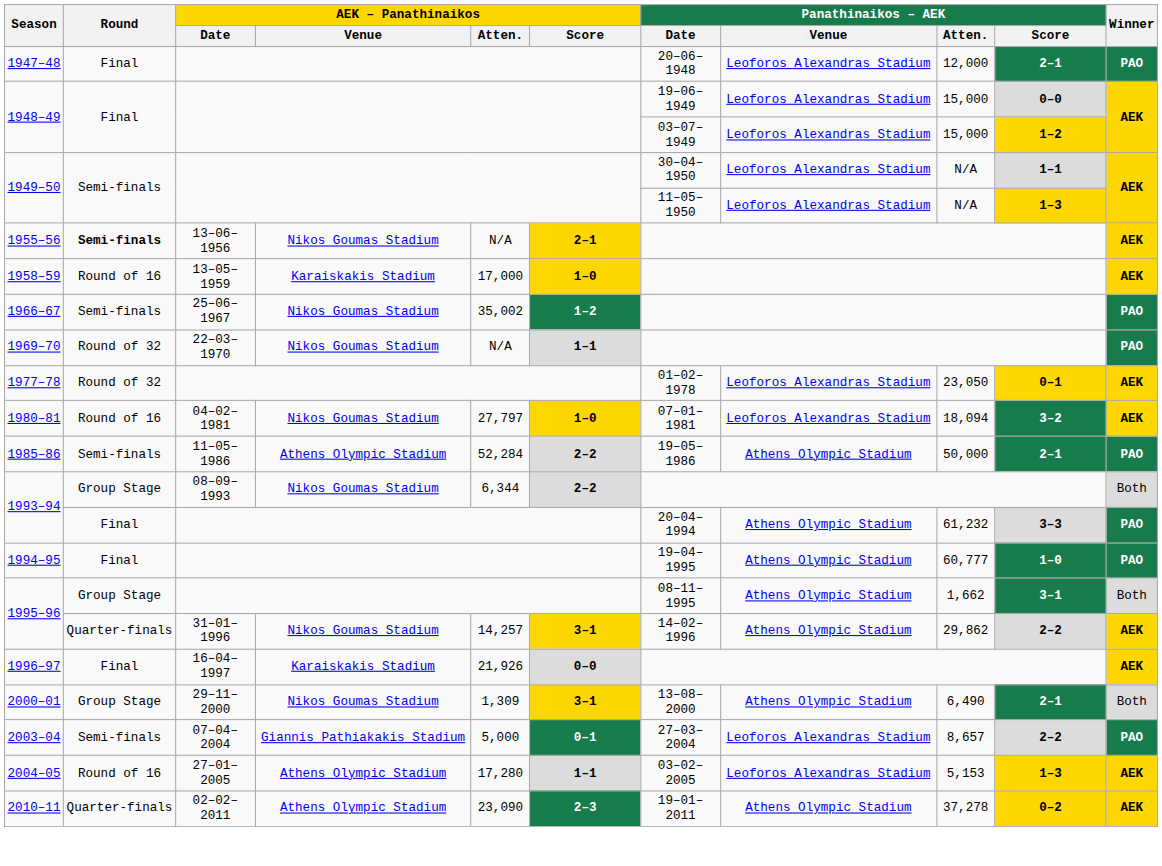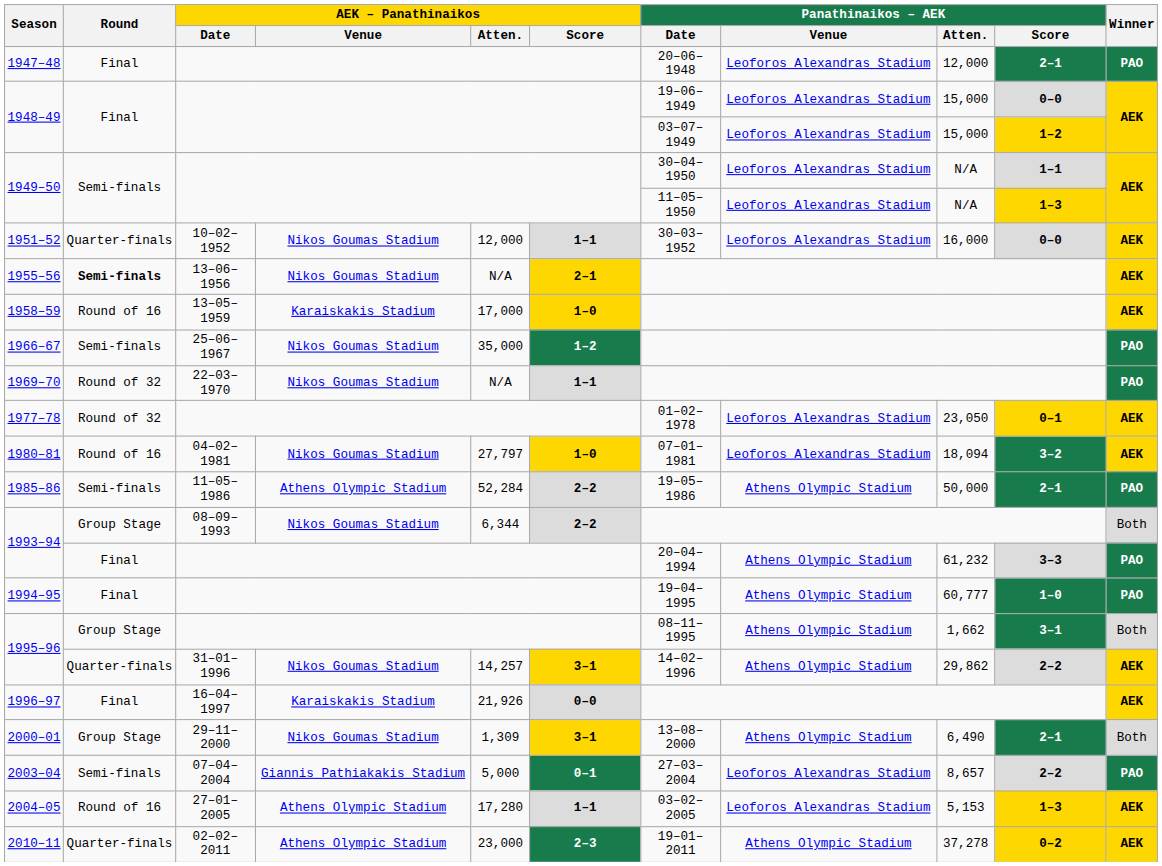 <table class="wikitable" style="text-align: center; font-size: 12px">
 <tr bgcolor=#f5f5f5>
 <th rowspan=2>Season</th>
 <th rowspan=2>Round</th>
 <th colspan=4 style="color:black;background:#FFD700">AEK – Panathinaikos</th>
 <th colspan=4 style="color:white;background:#187B4C">Panathinaikos – AEK</th>
 <th rowspan=2>Winner</th>
 </tr>
 <tr>
 <th width=70>Date</th>
 <th width=200>Venue</th>
 <th width=50>Atten.</th>
 <th width=100>Score</th>
 <th width=70>Date</th>
 <th width=200>Venue</th>
 <th width=50>Atten.</th>
 <th width=100>Score</th>
 </tr>
 <tr>
 <td align="center"><a href='#'>1947–48</a></td>
 <td>Final</td>
 <td colspan=4></td>
 <td align="center">20–06–1948</td>
 <td><a href='#'>Leoforos Alexandras Stadium</a></td>
 <td>12,000</td>
 <td align="center" style="color:white;background:#187B4C"><strong>2–1</strong></td>
 <td align="center" style="color:white;background:#187B4C"><strong>PAO</strong></td>
 </tr>
 <tr>
 <td rowspan=2 align="center"><a href='#'>1948–49</a></td>
 <td rowspan=2>Final</td>
 <td colspan=4 rowspan=2></td>
 <td align="center">19–06–1949</td>
 <td><a href='#'>Leoforos Alexandras Stadium</a></td>
 <td>15,000</td>
 <td bgcolor=#dcdcdc><strong>0–0</strong> </td>
 <td rowspan=2 align="center" bgcolor=#FFD700><strong>AEK</strong></td>
 </tr>
 <tr>
 <td align="center">03–07–1949</td>
 <td><a href='#'>Leoforos Alexandras Stadium</a></td>
 <td>15,000</td>
 <td bgcolor=#FFD700><strong>1–2</strong> </td>
 </tr>
 <tr>
 <td rowspan=2 align="center"><a href='#'>1949–50</a></td>
 <td rowspan=2>Semi-finals</td>
 <td colspan=4 rowspan=2></td>
 <td align="center">30–04–1950</td>
 <td><a href='#'>Leoforos Alexandras Stadium</a></td>
 <td>N/A</td>
 <td bgcolor=#dcdcdc><strong>1–1</strong> </td>
 <td rowspan=2 align="center" bgcolor=#FFD700><strong>AEK</strong></td>
 </tr>
 <tr>
 <td align="center">11–05–1950</td>
 <td><a href='#'>Leoforos Alexandras Stadium</a></td>
 <td>N/A</td>
 <td bgcolor=#FFD700><strong>1–3</strong> </td>
 </tr>
 <tr>
+<td align="center"><a href='#'>1951–52</a></td>
+<td>Quarter-finals</td>
+<td align="center">10–02–1952</td>
+<td><a href='#'>Nikos Goumas Stadium</a></td>
+<td>12,000</td>
+<td bgcolor=#dcdcdc><strong>1–1</strong> </td>
+<td align="center">30–03–1952</td>
+<td><a href='#'>Leoforos Alexandras Stadium</a></td>
+<td>16,000</td>
+<td bgcolor=#dcdcdc><strong>0–0</strong> </td>
+<td align="center" bgcolor=#FFD700><strong>AEK</strong></td>
+</tr>
+<tr>
 <td align="center"><a href='#'>1955–56</a></td>
 <td><strong>Semi-finals</strong></td>
 <td align="center">13–06–1956</td>
 <td><a href='#'>Nikos Goumas Stadium</a></td>
 <td>N/A</td>
 <td bgcolor=#FFD700><strong>2–1</strong></td>
 <td colspan=4></td>
 <td align="center" bgcolor=#FFD700><strong>AEK</strong></td>
 </tr>
 <tr>
 <td align="center"><a href='#'>1958–59</a></td>
 <td>Round of 16</td>
 <td align="center">13–05–1959</td>
 <td><a href='#'>Karaiskakis Stadium</a></td>
 <td>17,000</td>
 <td bgcolor=#FFD700><strong>1–0</strong></td>
 <td colspan=4></td>
 <td align="center" bgcolor=#FFD700><strong>AEK</strong></td>
 </tr>
 <tr>
 <td align="center"><a href='#'>1966–67</a></td>
 <td>Semi-finals</td>
 <td align="center">25–06–1967</td>
 <td><a href='#'>Nikos Goumas Stadium</a></td>
-<td>35,002</td>
+<td>35,000</td>
 <td style="color:white;background:#187B4C"><strong>1–2</strong></td>
 <td colspan=4></td>
 <td align="center" style="color:white;background:#187B4C"><strong>PAO</strong></td>
 </tr>
 <tr>
 <td align="center"><a href='#'>1969–70</a></td>
 <td>Round of 32</td>
 <td align="center">22–03–1970</td>
 <td><a href='#'>Nikos Goumas Stadium</a></td>
 <td>N/A</td>
 <td bgcolor=#dcdcdc><strong>1–1</strong> </td>
 <td colspan=4></td>
 <td align="center" style="color:white;background:#187B4C"><strong>PAO</strong></td>
 </tr>
 <tr>
 <td align="center"><a href='#'>1977–78</a></td>
 <td>Round of 32</td>
 <td colspan=4></td>
 <td align="center">01–02–1978</td>
 <td><a href='#'>Leoforos Alexandras Stadium</a></td>
 <td>23,050</td>
 <td bgcolor=#FFD700><strong>0–1</strong></td>
 <td align="center" bgcolor=#FFD700><strong>AEK</strong></td>
 </tr>
 <tr>
 <td align="center"><a href='#'>1980–81</a></td>
 <td>Round of 16</td>
 <td align="center">04–02–1981</td>
 <td><a href='#'>Nikos Goumas Stadium</a></td>
 <td>27,797</td>
 <td bgcolor=#FFD700><strong>1–0</strong></td>
 <td align="center">07–01–1981</td>
 <td><a href='#'>Leoforos Alexandras Stadium</a></td>
 <td>18,094</td>
 <td style="color:white;background:#187B4C"><strong>3–2</strong></td>
 <td align="center" bgcolor=#FFD700><strong>AEK</strong></td>
 </tr>
 <tr>
 <td align="center"><a href='#'>1985–86</a></td>
 <td>Semi-finals</td>
 <td align="center">11–05–1986</td>
 <td><a href='#'>Athens Olympic Stadium</a></td>
 <td>52,284</td>
 <td bgcolor=#dcdcdc><strong>2–2</strong></td>
 <td align="center">19–05–1986</td>
 <td><a href='#'>Athens Olympic Stadium</a></td>
 <td>50,000</td>
 <td style="color:white;background:#187B4C"><strong>2–1</strong></td>
 <td align="center" style="color:white;background:#187B4C"><strong>PAO</strong></td>
 </tr>
 <tr>
 <td rowspan=2 align="center"><a href='#'>1993–94</a></td>
 <td>Group Stage</td>
 <td align="center">08–09–1993</td>
 <td><a href='#'>Nikos Goumas Stadium</a></td>
 <td>6,344</td>
 <td bgcolor=#dcdcdc><strong>2–2</strong></td>
 <td colspan=4></td>
 <td align="center" style="color:black;background:#dcdcdc">Both</td>
 </tr>
 <tr>
 <td>Final</td>
 <td colspan=4></td>
 <td align="center">20–04–1994</td>
 <td><a href='#'>Athens Olympic Stadium</a></td>
 <td>61,232</td>
 <td bgcolor=#dcdcdc><strong>3–3</strong> </td>
 <td align="center" style="color:white;background:#187B4C"><strong>PAO</strong></td>
 </tr>
 <tr>
 <td align="center"><a href='#'>1994–95</a></td>
 <td>Final</td>
 <td colspan=4></td>
 <td align="center">19–04–1995</td>
 <td><a href='#'>Athens Olympic Stadium</a></td>
 <td>60,777</td>
 <td style="color:white;background:#187B4C"><strong>1–0</strong> </td>
 <td align="center" style="color:white;background:#187B4C"><strong>PAO</strong></td>
 </tr>
 <tr>
 <td rowspan=2 align="center"><a href='#'>1995–96</a></td>
 <td>Group Stage</td>
 <td colspan=4></td>
 <td align="center">08–11–1995</td>
 <td><a href='#'>Athens Olympic Stadium</a></td>
 <td>1,662</td>
 <td style="color:white;background:#187B4C"><strong>3–1</strong></td>
 <td align="center" style="color:black;background:#dcdcdc">Both</td>
 </tr>
 <tr>
 <td>Quarter-finals</td>
 <td align="center">31–01–1996</td>
 <td><a href='#'>Nikos Goumas Stadium</a></td>
 <td>14,257</td>
 <td bgcolor=#FFD700><strong>3–1</strong></td>
 <td align="center">14–02–1996</td>
 <td><a href='#'>Athens Olympic Stadium</a></td>
 <td>29,862</td>
 <td bgcolor=#dcdcdc><strong>2–2</strong></td>
 <td align="center" bgcolor=#FFD700><strong>AEK</strong></td>
 </tr>
 <tr>
 <td align="center"><a href='#'>1996–97</a></td>
 <td>Final</td>
 <td align="center">16–04–1997</td>
 <td><a href='#'>Karaiskakis Stadium</a></td>
 <td>21,926</td>
 <td bgcolor=#dcdcdc><strong>0–0</strong> </td>
 <td colspan=4></td>
 <td align="center" bgcolor=#FFD700><strong>AEK</strong></td>
 </tr>
 <tr>
 <td align="center"><a href='#'>2000–01</a></td>
 <td>Group Stage</td>
 <td align="center">29–11–2000</td>
 <td><a href='#'>Nikos Goumas Stadium</a></td>
 <td>1,309</td>
 <td bgcolor=#FFD700><strong>3–1 </strong></td>
 <td align="center">13–08–2000</td>
 <td><a href='#'>Athens Olympic Stadium</a></td>
 <td>6,490</td>
 <td style="color:white;background:#187B4C"><strong>2–1 </strong></td>
 <td align="center" style="color:black;background:#dcdcdc">Both</td>
 </tr>
 <tr>
 <td align="center"><a href='#'>2003–04</a></td>
 <td>Semi-finals</td>
 <td align="center">07–04–2004</td>
 <td><a href='#'>Giannis Pathiakakis Stadium</a></td>
 <td>5,000</td>
 <td style="color:white;background:#187B4C"><strong>0–1 </strong></td>
 <td align="center">27–03–2004</td>
 <td><a href='#'>Leoforos Alexandras Stadium</a></td>
 <td>8,657</td>
 <td bgcolor=#dcdcdc><strong>2–2</strong></td>
 <td align="center" style="color:white;background:#187B4C"><strong>PAO</strong></td>
 </tr>
 <tr>
 <td align="center"><a href='#'>2004–05</a></td>
 <td>Round of 16</td>
 <td align="center">27–01–2005</td>
 <td><a href='#'>Athens Olympic Stadium</a></td>
 <td>17,280</td>
 <td bgcolor=#dcdcdc><strong>1–1</strong></td>
 <td align="center">03–02–2005</td>
 <td><a href='#'>Leoforos Alexandras Stadium</a></td>
 <td>5,153</td>
 <td bgcolor=#FFD700><strong>1–3 </strong></td>
 <td align="center" bgcolor=#FFD700><strong>AEK</strong></td>
 </tr>
 <tr>
 <td align="center"><a href='#'>2010–11</a></td>
 <td>Quarter-finals</td>
 <td align="center">02–02–2011</td>
 <td><a href='#'>Athens Olympic Stadium</a></td>
-<td>23,090</td>
+<td>23,000</td>
 <td style="color:white;background:#187B4C"><strong>2–3  </strong></td>
 <td align="center">19–01–2011</td>
 <td><a href='#'>Athens Olympic Stadium</a></td>
 <td>37,278</td>
 <td bgcolor=#FFD700><strong>0–2</strong></td>
 <td align="center" bgcolor=#FFD700><strong>AEK</strong></td>
 </tr>
 </table>
